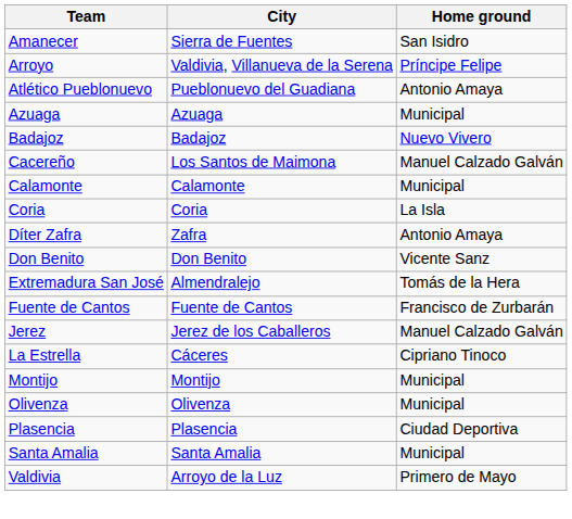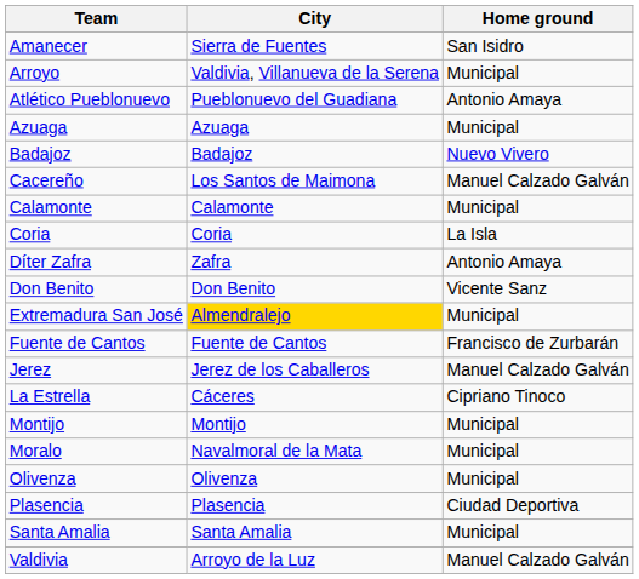 <table class="wikitable sortable">
 <tr>
 <th>Team</th>
 <th>City</th>
 <th>Home ground</th>
 </tr>
 <tr>
 <td><a href='#'>Amanecer</a></td>
 <td><a href='#'>Sierra de Fuentes</a></td>
 <td>San Isidro</td>
 </tr>
 <tr>
 <td><a href='#'>Arroyo</a></td>
 <td><a href='#'>Valdivia</a>, <a href='#'>Villanueva de la Serena</a></td>
-<td><a href='#'>Príncipe Felipe</a></td>
+<td>Municipal</td>
 </tr>
 <tr>
 <td><a href='#'>Atlético Pueblonuevo</a></td>
 <td><a href='#'>Pueblonuevo del Guadiana</a></td>
 <td>Antonio Amaya</td>
 </tr>
 <tr>
 <td><a href='#'>Azuaga</a></td>
 <td><a href='#'>Azuaga</a></td>
 <td>Municipal</td>
 </tr>
 <tr>
 <td><a href='#'>Badajoz</a></td>
 <td><a href='#'>Badajoz</a></td>
 <td><a href='#'>Nuevo Vivero</a></td>
 </tr>
 <tr>
 <td><a href='#'>Cacereño</a></td>
 <td><a href='#'>Los Santos de Maimona</a></td>
 <td>Manuel Calzado Galván</td>
 </tr>
 <tr>
 <td><a href='#'>Calamonte</a></td>
 <td><a href='#'>Calamonte</a></td>
 <td>Municipal</td>
 </tr>
 <tr>
 <td><a href='#'>Coria</a></td>
 <td><a href='#'>Coria</a></td>
 <td>La Isla</td>
 </tr>
 <tr>
 <td><a href='#'>Díter Zafra</a></td>
 <td><a href='#'>Zafra</a></td>
 <td>Antonio Amaya</td>
 </tr>
 <tr>
 <td><a href='#'>Don Benito</a></td>
 <td><a href='#'>Don Benito</a></td>
 <td>Vicente Sanz</td>
 </tr>
 <tr>
 <td><a href='#'>Extremadura San José</a></td>
-<td><a href='#'>Almendralejo</a></td>
-<td>Tomás de la Hera</td>
+<td style="background: gold;"><a href='#'>Almendralejo</a></td>
+<td>Municipal</td>
 </tr>
 <tr>
 <td><a href='#'>Fuente de Cantos</a></td>
 <td><a href='#'>Fuente de Cantos</a></td>
 <td>Francisco de Zurbarán</td>
 </tr>
 <tr>
 <td><a href='#'>Jerez</a></td>
 <td><a href='#'>Jerez de los Caballeros</a></td>
 <td>Manuel Calzado Galván</td>
 </tr>
 <tr>
 <td><a href='#'>La Estrella</a></td>
 <td><a href='#'>Cáceres</a></td>
 <td>Cipriano Tinoco</td>
 </tr>
 <tr>
 <td><a href='#'>Montijo</a></td>
 <td><a href='#'>Montijo</a></td>
 <td>Municipal</td>
 </tr>
 <tr>
+<td><a href='#'>Moralo</a></td>
+<td><a href='#'>Navalmoral de la Mata</a></td>
+<td>Municipal</td>
+</tr>
+<tr>
 <td><a href='#'>Olivenza</a></td>
 <td><a href='#'>Olivenza</a></td>
 <td>Municipal</td>
 </tr>
 <tr>
 <td><a href='#'>Plasencia</a></td>
 <td><a href='#'>Plasencia</a></td>
 <td>Ciudad Deportiva</td>
 </tr>
 <tr>
 <td><a href='#'>Santa Amalia</a></td>
 <td><a href='#'>Santa Amalia</a></td>
 <td>Municipal</td>
 </tr>
 <tr>
 <td><a href='#'>Valdivia</a></td>
 <td><a href='#'>Arroyo de la Luz</a></td>
-<td>Primero de Mayo</td>
+<td>Manuel Calzado Galván</td>
 </tr>
 </table>
